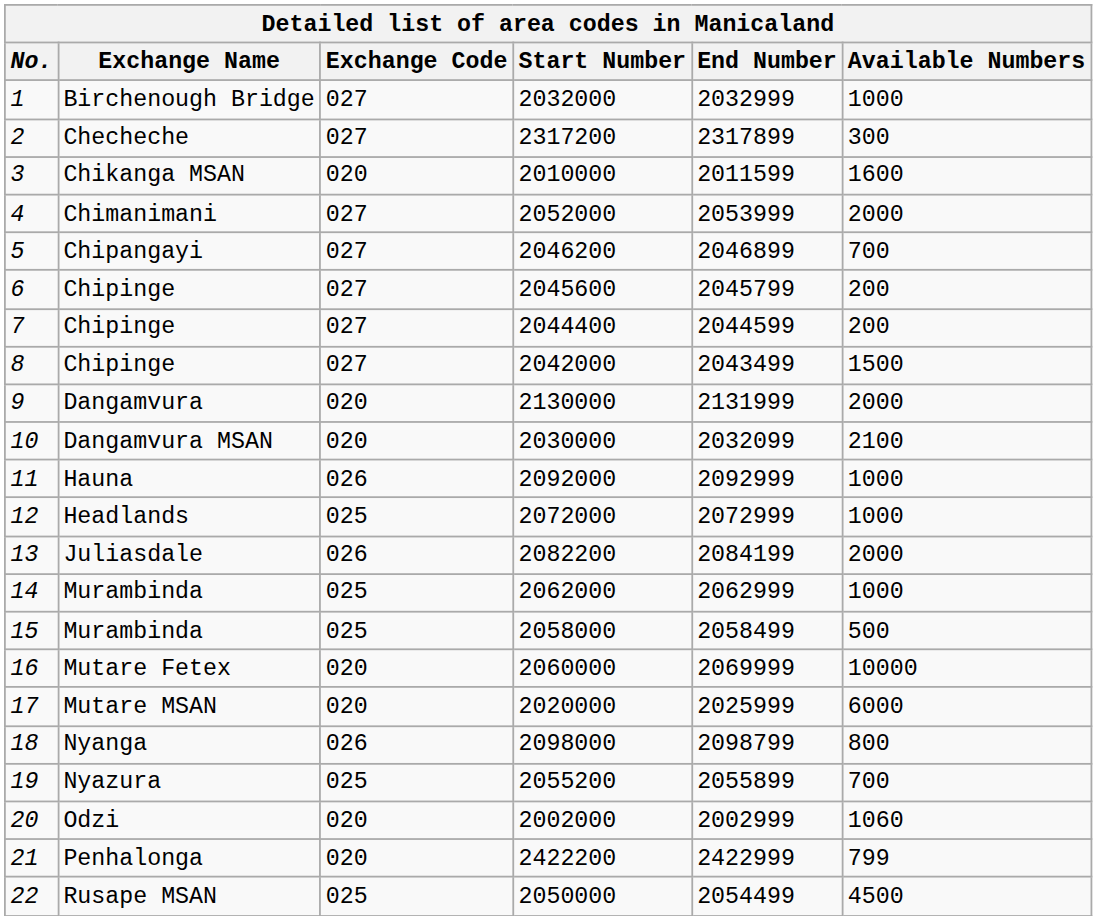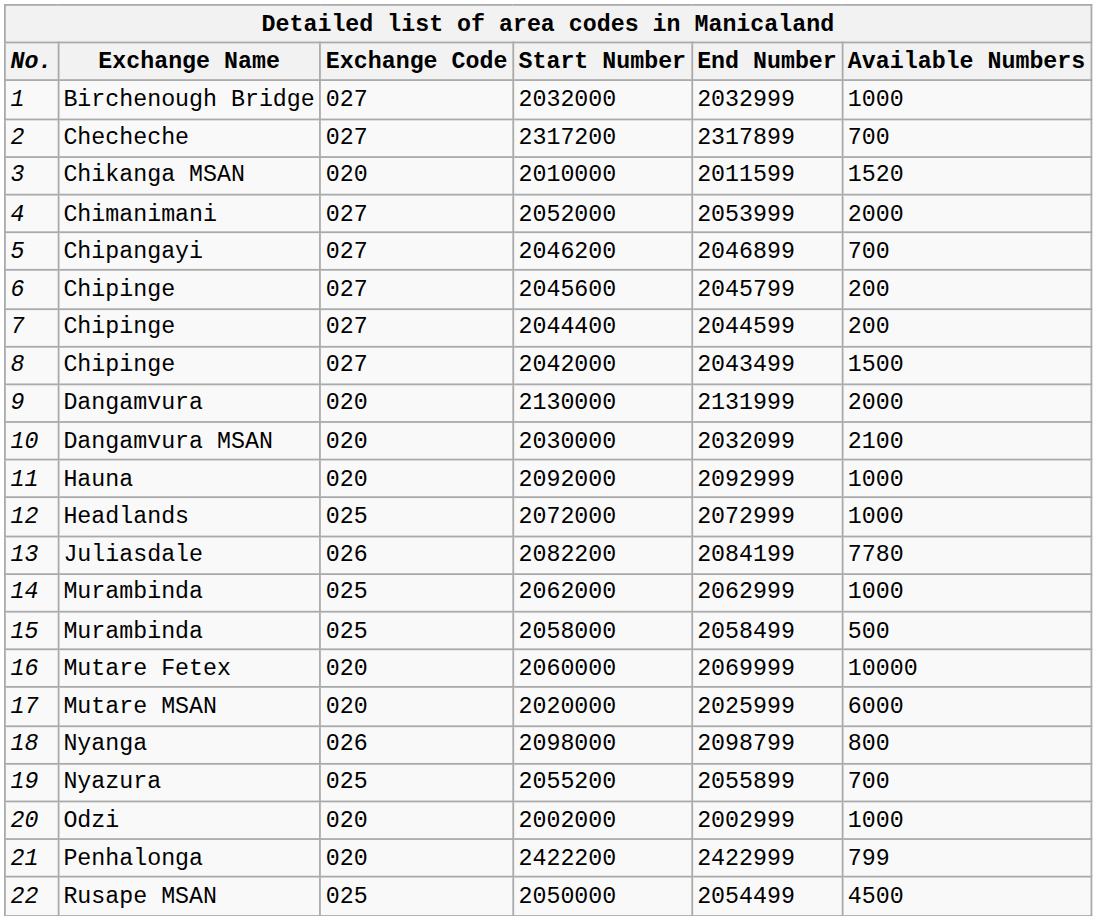 <table class="wikitable">
 <tr>
 <th colspan="6"><strong>Detailed list of area codes in Manicaland</strong></th>
 </tr>
 <tr>
 <th><em>No.</em></th>
 <th><strong>Exchange Name</strong></th>
 <th><strong>Exchange Code</strong></th>
 <th><strong>Start  Number</strong></th>
 <th><strong>End  Number</strong></th>
 <th><strong>Available  Numbers</strong></th>
 </tr>
 <tr>
 <td><em>1</em></td>
 <td>Birchenough Bridge</td>
 <td>027</td>
 <td>2032000</td>
 <td>2032999</td>
 <td>1000</td>
 </tr>
 <tr>
 <td><em>2</em></td>
 <td>Checheche</td>
 <td>027</td>
 <td>2317200</td>
 <td>2317899</td>
-<td>300</td>
+<td>700</td>
 </tr>
 <tr>
 <td><em>3</em></td>
 <td>Chikanga MSAN</td>
 <td>020</td>
 <td>2010000</td>
 <td>2011599</td>
-<td>1600</td>
+<td>1520</td>
 </tr>
 <tr>
 <td><em>4</em></td>
 <td>Chimanimani</td>
 <td>027</td>
 <td>2052000</td>
 <td>2053999</td>
 <td>2000</td>
 </tr>
 <tr>
 <td><em>5</em></td>
 <td>Chipangayi</td>
 <td>027</td>
 <td>2046200</td>
 <td>2046899</td>
 <td>700</td>
 </tr>
 <tr>
 <td><em>6</em></td>
 <td>Chipinge</td>
 <td>027</td>
 <td>2045600</td>
 <td>2045799</td>
 <td>200</td>
 </tr>
 <tr>
 <td><em>7</em></td>
 <td>Chipinge</td>
 <td>027</td>
 <td>2044400</td>
 <td>2044599</td>
 <td>200</td>
 </tr>
 <tr>
 <td><em>8</em></td>
 <td>Chipinge</td>
 <td>027</td>
 <td>2042000</td>
 <td>2043499</td>
 <td>1500</td>
 </tr>
 <tr>
 <td><em>9</em></td>
 <td>Dangamvura</td>
 <td>020</td>
 <td>2130000</td>
 <td>2131999</td>
 <td>2000</td>
 </tr>
 <tr>
 <td><em>10</em></td>
 <td>Dangamvura MSAN</td>
 <td>020</td>
 <td>2030000</td>
 <td>2032099</td>
 <td>2100</td>
 </tr>
 <tr>
 <td><em>11</em></td>
 <td>Hauna</td>
-<td>026</td>
+<td>020</td>
 <td>2092000</td>
 <td>2092999</td>
 <td>1000</td>
 </tr>
 <tr>
 <td><em>12</em></td>
 <td>Headlands</td>
 <td>025</td>
 <td>2072000</td>
 <td>2072999</td>
 <td>1000</td>
 </tr>
 <tr>
 <td><em>13</em></td>
 <td>Juliasdale</td>
 <td>026</td>
 <td>2082200</td>
 <td>2084199</td>
-<td>2000</td>
+<td>7780</td>
 </tr>
 <tr>
 <td><em>14</em></td>
 <td>Murambinda</td>
 <td>025</td>
 <td>2062000</td>
 <td>2062999</td>
 <td>1000</td>
 </tr>
 <tr>
 <td><em>15</em></td>
 <td>Murambinda</td>
 <td>025</td>
 <td>2058000</td>
 <td>2058499</td>
 <td>500</td>
 </tr>
 <tr>
 <td><em>16</em></td>
 <td>Mutare Fetex</td>
 <td>020</td>
 <td>2060000</td>
 <td>2069999</td>
 <td>10000</td>
 </tr>
 <tr>
 <td><em>17</em></td>
 <td>Mutare MSAN</td>
 <td>020</td>
 <td>2020000</td>
 <td>2025999</td>
 <td>6000</td>
 </tr>
 <tr>
 <td><em>18</em></td>
 <td>Nyanga</td>
 <td>026</td>
 <td>2098000</td>
 <td>2098799</td>
 <td>800</td>
 </tr>
 <tr>
 <td><em>19</em></td>
 <td>Nyazura</td>
 <td>025</td>
 <td>2055200</td>
 <td>2055899</td>
 <td>700</td>
 </tr>
 <tr>
 <td><em>20</em></td>
 <td>Odzi</td>
 <td>020</td>
 <td>2002000</td>
 <td>2002999</td>
-<td>1060</td>
+<td>1000</td>
 </tr>
 <tr>
 <td><em>21</em></td>
 <td>Penhalonga</td>
 <td>020</td>
 <td>2422200</td>
 <td>2422999</td>
 <td>799</td>
 </tr>
 <tr>
 <td><em>22</em></td>
 <td>Rusape MSAN</td>
 <td>025</td>
 <td>2050000</td>
 <td>2054499</td>
 <td>4500</td>
 </tr>
 </table>
